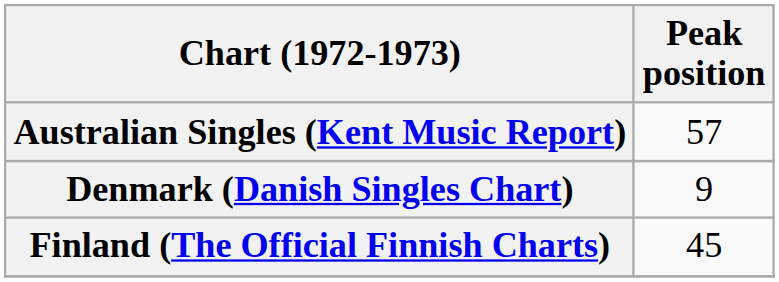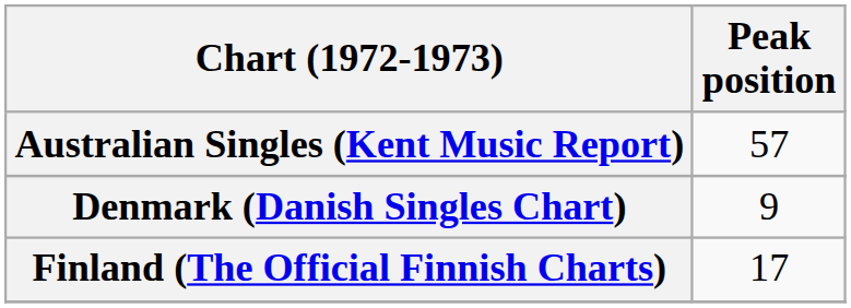 <table class="wikitable sortable plainrowheaders">
 <tr>
 <th>Chart (1972-1973)</th>
 <th>Peak<br>position</th>
 </tr>
 <tr>
 <th scope="row">Australian Singles (<a href='#'>Kent Music Report</a>)</th>
 <td align="center">57</td>
 </tr>
 <tr>
 </tr>
 <tr>
 </tr>
 <tr>
 <th scope="row">Denmark (<a href='#'>Danish Singles Chart</a>)</th>
 <td align="center">9</td>
 </tr>
 <tr>
 <th scope="row">Finland (<a href='#'>The Official Finnish Charts</a>)</th>
-<td align="center">45</td>
+<td align="center">17</td>
 </tr>
 <tr>
 </tr>
 <tr>
 </tr>
 <tr>
 </tr>
 </table>
